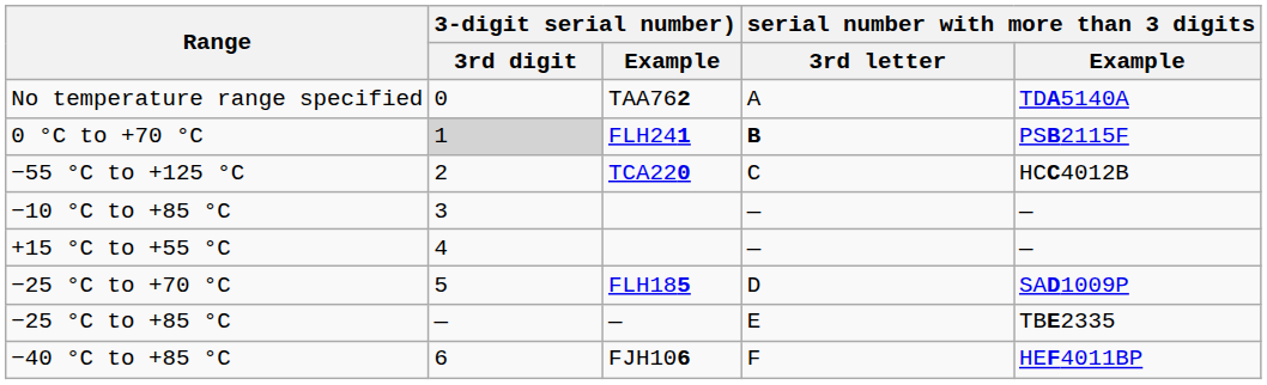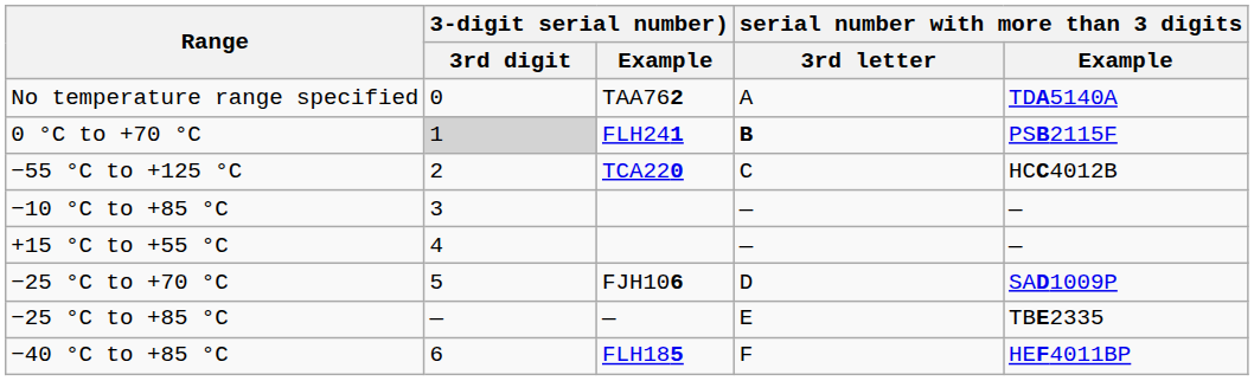 <table class="wikitable">
 <tr>
 <th rowspan=2>Range</th>
 <th colspan=2>3-digit serial number)</th>
 <th colspan=2>serial number with more than 3 digits</th>
 </tr>
 <tr>
 <th>3rd digit</th>
 <th>Example</th>
 <th>3rd letter</th>
 <th>Example</th>
 </tr>
 <tr>
 <td>No temperature range specified</td>
 <td>0</td>
 <td>TAA76<strong>2</strong></td>
 <td>A</td>
 <td><a href='#'>TD<strong>A</strong>5140A</a></td>
 </tr>
 <tr>
 <td>0 °C to +70 °C</td>
 <td style="background: lightgrey;">1</td>
 <td><a href='#'>FLH24<strong>1</strong></a></td>
 <td><strong>B</strong></td>
 <td><a href='#'>PS<strong>B</strong>2115F</a></td>
 </tr>
 <tr>
 <td>−55 °C to +125 °C</td>
 <td>2</td>
 <td><a href='#'>TCA22<strong>0</strong></a></td>
 <td>C</td>
 <td>HC<strong>C</strong>4012B</td>
 </tr>
 <tr>
 <td>−10 °C to +85 °C</td>
 <td>3</td>
 <td></td>
 <td>—</td>
 <td>—</td>
 </tr>
 <tr>
 <td>+15 °C to +55 °C</td>
 <td>4</td>
 <td></td>
 <td>—</td>
 <td>—</td>
 </tr>
 <tr>
 <td>−25 °C to +70 °C</td>
 <td>5</td>
-<td><a href='#'>FLH18<strong>5</strong></a></td>
+<td>FJH10<strong>6</strong></td>
 <td>D</td>
 <td><a href='#'>SA<strong>D</strong>1009P</a></td>
 </tr>
 <tr>
 <td>−25 °C to +85 °C</td>
 <td>—</td>
 <td>—</td>
 <td>E</td>
 <td>TB<strong>E</strong>2335</td>
 </tr>
 <tr>
 <td>−40 °C to +85 °C</td>
 <td>6</td>
-<td>FJH10<strong>6</strong></td>
+<td><a href='#'>FLH18<strong>5</strong></a></td>
 <td>F</td>
 <td><a href='#'>HE<strong>F</strong>4011BP</a></td>
 </tr>
 </table>
